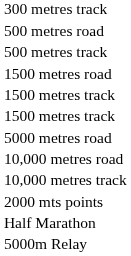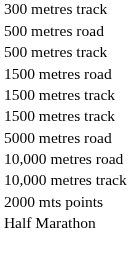 <table>
 <tr>
 <td>300 metres track<br></td>
 <td></td>
 <td></td>
 <td></td>
 </tr>
 <tr>
 <td>500 metres road<br></td>
 <td></td>
 <td></td>
 <td></td>
 </tr>
 <tr>
 <td>500 metres track<br></td>
 <td></td>
 <td></td>
 <td></td>
 </tr>
 <tr>
 <td>1500 metres road<br></td>
 <td></td>
 <td></td>
 <td></td>
 </tr>
 <tr>
 <td>1500 metres track<br></td>
 <td></td>
 <td></td>
 <td></td>
 </tr>
 <tr>
 <td>1500 metres track<br></td>
 <td></td>
 <td></td>
 <td></td>
 </tr>
 <tr>
 <td>5000 metres road<br></td>
 <td></td>
 <td></td>
 <td></td>
 </tr>
 <tr>
 <td>10,000 metres road<br></td>
 <td></td>
 <td></td>
 <td></td>
 </tr>
 <tr>
 <td>10,000 metres track<br></td>
 <td></td>
 <td></td>
 <td></td>
 </tr>
 <tr>
 <td>2000 mts points<br></td>
 <td></td>
 <td></td>
 <td></td>
 </tr>
 <tr>
 <td>Half Marathon<br></td>
 <td></td>
 <td></td>
 <td></td>
 </tr>
-<tr>
-<td>5000m Relay<br></td>
-<td></td>
-<td></td>
-<td></td>
-</tr>
 </table>
